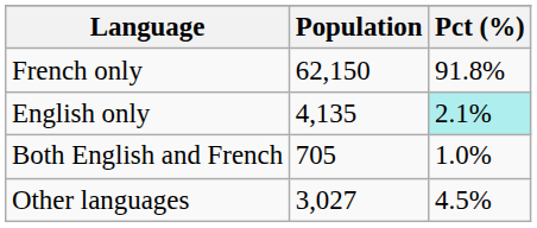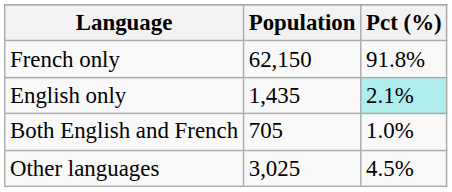 <table class="wikitable">
 <tr>
 </tr>
 <tr>
 <th>Language</th>
 <th>Population</th>
 <th>Pct (%)</th>
 </tr>
 <tr>
 <td>French only</td>
 <td>62,150</td>
 <td>91.8%</td>
 </tr>
 <tr>
 <td>English only</td>
-<td>4,135</td>
+<td>1,435</td>
 <td style="background: paleturquoise;">2.1%</td>
 </tr>
 <tr>
 <td>Both English and French</td>
 <td>705</td>
 <td>1.0%</td>
 </tr>
 <tr>
 <td>Other languages</td>
-<td>3,027</td>
+<td>3,025</td>
 <td>4.5%</td>
 </tr>
 </table>
